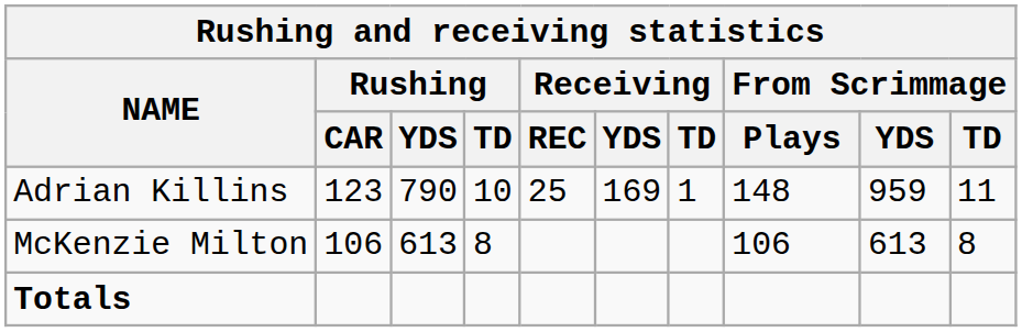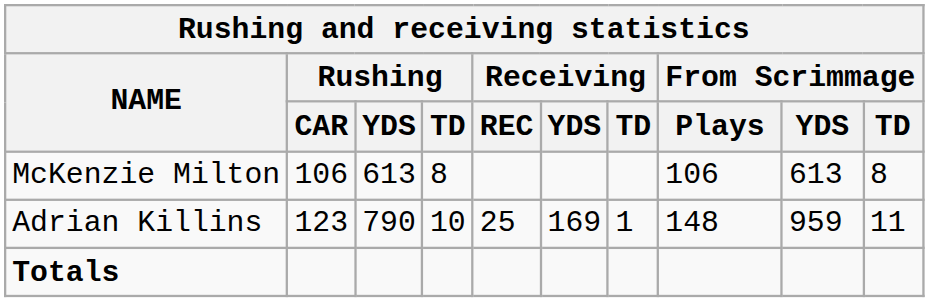 <table class="wikitable sortable collapsible collapsed">
 <tr>
 <th colspan="10">Rushing and receiving statistics</th>
 </tr>
 <tr>
 <th rowspan=2>NAME</th>
 <th colspan=3>Rushing</th>
 <th colspan=3>Receiving</th>
 <th colspan=3>From Scrimmage</th>
 </tr>
 <tr>
 <th>CAR</th>
 <th>YDS</th>
 <th>TD</th>
 <th>REC</th>
 <th>YDS</th>
 <th>TD</th>
 <th>Plays</th>
 <th>YDS</th>
 <th>TD</th>
 </tr>
 <tr>
+<td>McKenzie Milton</td>
+<td>106</td>
+<td>613</td>
+<td>8</td>
+<td></td>
+<td></td>
+<td></td>
+<td>106</td>
+<td>613</td>
+<td>8</td>
+</tr>
+<tr>
 <td>Adrian Killins</td>
 <td>123</td>
 <td>790</td>
 <td>10</td>
 <td>25</td>
 <td>169</td>
 <td>1</td>
 <td>148</td>
 <td>959</td>
 <td>11</td>
-</tr>
-<tr>
-<td>McKenzie Milton</td>
-<td>106</td>
-<td>613</td>
-<td>8</td>
-<td></td>
-<td></td>
-<td></td>
-<td>106</td>
-<td>613</td>
-<td>8</td>
 </tr>
 <tr>
 <td><strong>Totals</strong></td>
 <td></td>
 <td></td>
 <td></td>
 <td></td>
 <td></td>
 <td></td>
 <td></td>
 <td></td>
 <td></td>
 </tr>
 </table>
